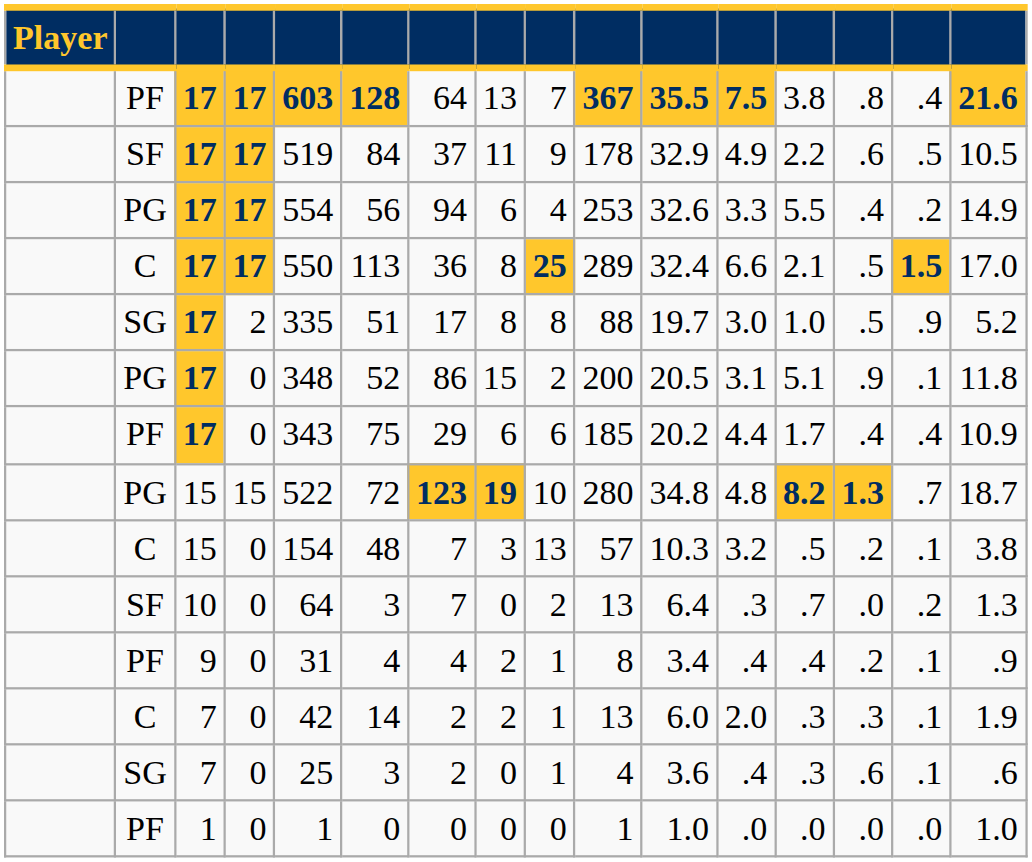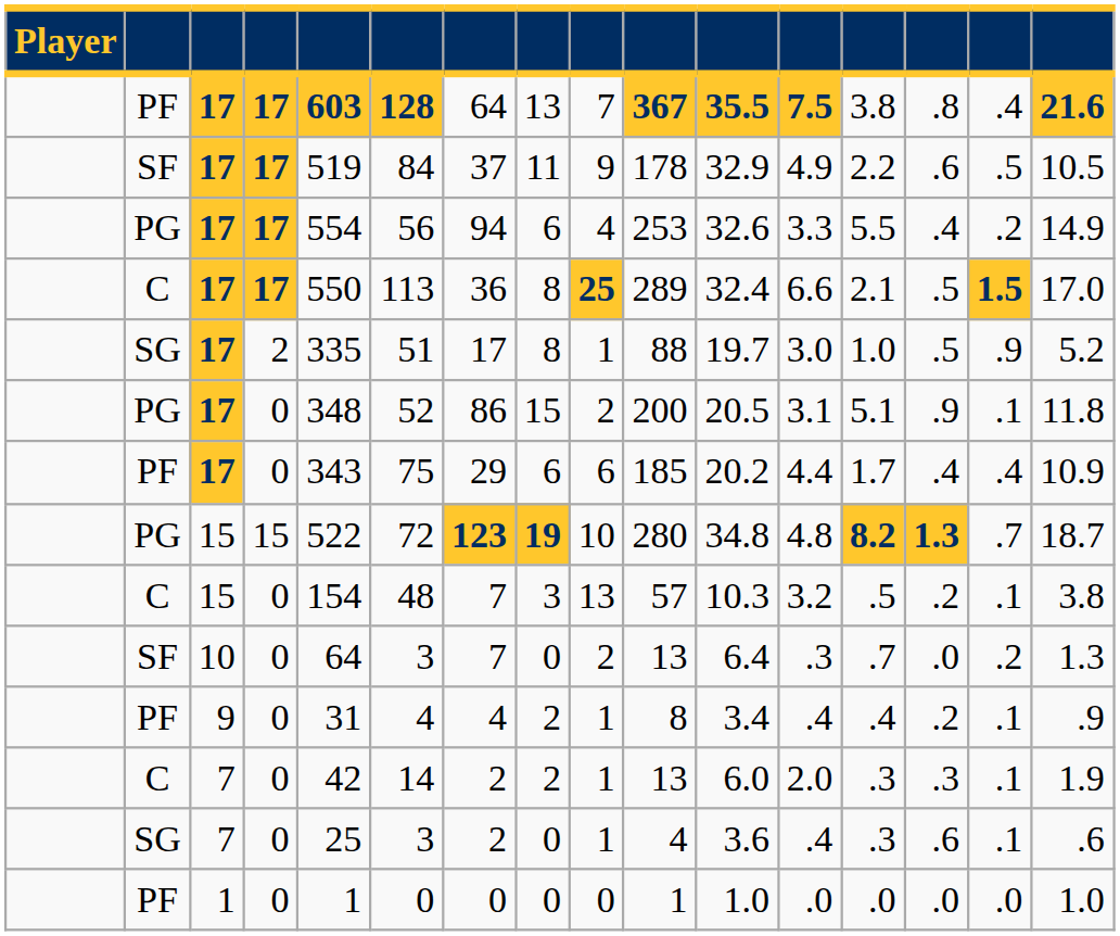 <table class="wikitable sortable" style="font-size: 95%; text-align:right;">
 <tr>
 <th style="background:#002d62; color:#FFC72C; border-top:#FFC72C 3px solid; border-bottom:#FFC72C 3px solid;">Player</th>
 <th style="background:#002d62; color:#FFC72C; border-top:#FFC72C 3px solid; border-bottom:#FFC72C 3px solid;"></th>
 <th style="background:#002d62; color:#FFC72C; border-top:#FFC72C 3px solid; border-bottom:#FFC72C 3px solid;"></th>
 <th style="background:#002d62; color:#FFC72C; border-top:#FFC72C 3px solid; border-bottom:#FFC72C 3px solid;"></th>
 <th style="background:#002d62; color:#FFC72C; border-top:#FFC72C 3px solid; border-bottom:#FFC72C 3px solid;"></th>
 <th style="background:#002d62; color:#FFC72C; border-top:#FFC72C 3px solid; border-bottom:#FFC72C 3px solid;"></th>
 <th style="background:#002d62; color:#FFC72C; border-top:#FFC72C 3px solid; border-bottom:#FFC72C 3px solid;"></th>
 <th style="background:#002d62; color:#FFC72C; border-top:#FFC72C 3px solid; border-bottom:#FFC72C 3px solid;"></th>
 <th style="background:#002d62; color:#FFC72C; border-top:#FFC72C 3px solid; border-bottom:#FFC72C 3px solid;"></th>
 <th style="background:#002d62; color:#FFC72C; border-top:#FFC72C 3px solid; border-bottom:#FFC72C 3px solid;"></th>
 <th style="background:#002d62; color:#FFC72C; border-top:#FFC72C 3px solid; border-bottom:#FFC72C 3px solid;"></th>
 <th style="background:#002d62; color:#FFC72C; border-top:#FFC72C 3px solid; border-bottom:#FFC72C 3px solid;"></th>
 <th style="background:#002d62; color:#FFC72C; border-top:#FFC72C 3px solid; border-bottom:#FFC72C 3px solid;"></th>
 <th style="background:#002d62; color:#FFC72C; border-top:#FFC72C 3px solid; border-bottom:#FFC72C 3px solid;"></th>
 <th style="background:#002d62; color:#FFC72C; border-top:#FFC72C 3px solid; border-bottom:#FFC72C 3px solid;"></th>
 <th style="background:#002d62; color:#FFC72C; border-top:#FFC72C 3px solid; border-bottom:#FFC72C 3px solid;"></th>
 </tr>
 <tr>
 <td style="text-align:left;"></td>
 <td style="text-align:center;">PF</td>
 <td style="background:#FFC72C; color:#002d62;"><strong>17</strong></td>
 <td style="background:#FFC72C; color:#002d62;"><strong>17</strong></td>
 <td style="background:#FFC72C; color:#002d62;"><strong>603</strong></td>
 <td style="background:#FFC72C; color:#002d62;"><strong>128</strong></td>
 <td>64</td>
 <td>13</td>
 <td>7</td>
 <td style="background:#FFC72C; color:#002d62;"><strong>367</strong></td>
 <td style="background:#FFC72C; color:#002d62;"><strong>35.5</strong></td>
 <td style="background:#FFC72C; color:#002d62;"><strong>7.5</strong></td>
 <td>3.8</td>
 <td>.8</td>
 <td>.4</td>
 <td style="background:#FFC72C; color:#002d62;"><strong>21.6</strong></td>
 </tr>
 <tr>
 <td style="text-align:left;"></td>
 <td style="text-align:center;">SF</td>
 <td style="background:#FFC72C; color:#002d62;"><strong>17</strong></td>
 <td style="background:#FFC72C; color:#002d62;"><strong>17</strong></td>
 <td>519</td>
 <td>84</td>
 <td>37</td>
 <td>11</td>
 <td>9</td>
 <td>178</td>
 <td>32.9</td>
 <td>4.9</td>
 <td>2.2</td>
 <td>.6</td>
 <td>.5</td>
 <td>10.5</td>
 </tr>
 <tr>
 <td style="text-align:left;"></td>
 <td style="text-align:center;">PG</td>
 <td style="background:#FFC72C; color:#002d62;"><strong>17</strong></td>
 <td style="background:#FFC72C; color:#002d62;"><strong>17</strong></td>
 <td>554</td>
 <td>56</td>
 <td>94</td>
 <td>6</td>
 <td>4</td>
 <td>253</td>
 <td>32.6</td>
 <td>3.3</td>
 <td>5.5</td>
 <td>.4</td>
 <td>.2</td>
 <td>14.9</td>
 </tr>
 <tr>
 <td style="text-align:left;"></td>
 <td style="text-align:center;">C</td>
 <td style="background:#FFC72C; color:#002d62;"><strong>17</strong></td>
 <td style="background:#FFC72C; color:#002d62;"><strong>17</strong></td>
 <td>550</td>
 <td>113</td>
 <td>36</td>
 <td>8</td>
 <td style="background:#FFC72C; color:#002d62;"><strong>25</strong></td>
 <td>289</td>
 <td>32.4</td>
 <td>6.6</td>
 <td>2.1</td>
 <td>.5</td>
 <td style="background:#FFC72C; color:#002d62;"><strong>1.5</strong></td>
 <td>17.0</td>
 </tr>
 <tr>
 <td style="text-align:left;"></td>
 <td style="text-align:center;">SG</td>
 <td style="background:#FFC72C; color:#002d62;"><strong>17</strong></td>
 <td>2</td>
 <td>335</td>
 <td>51</td>
 <td>17</td>
 <td>8</td>
-<td>8</td>
+<td>1</td>
 <td>88</td>
 <td>19.7</td>
 <td>3.0</td>
 <td>1.0</td>
 <td>.5</td>
 <td>.9</td>
 <td>5.2</td>
 </tr>
 <tr>
 <td style="text-align:left;"></td>
 <td style="text-align:center;">PG</td>
 <td style="background:#FFC72C; color:#002d62;"><strong>17</strong></td>
 <td>0</td>
 <td>348</td>
 <td>52</td>
 <td>86</td>
 <td>15</td>
 <td>2</td>
 <td>200</td>
 <td>20.5</td>
 <td>3.1</td>
 <td>5.1</td>
 <td>.9</td>
 <td>.1</td>
 <td>11.8</td>
 </tr>
 <tr>
 <td style="text-align:left;"></td>
 <td style="text-align:center;">PF</td>
 <td style="background:#FFC72C; color:#002d62;"><strong>17</strong></td>
 <td>0</td>
 <td>343</td>
 <td>75</td>
 <td>29</td>
 <td>6</td>
 <td>6</td>
 <td>185</td>
 <td>20.2</td>
 <td>4.4</td>
 <td>1.7</td>
 <td>.4</td>
 <td>.4</td>
 <td>10.9</td>
 </tr>
 <tr>
 <td style="text-align:left;"></td>
 <td style="text-align:center;">PG</td>
 <td>15</td>
 <td>15</td>
 <td>522</td>
 <td>72</td>
 <td style="background:#FFC72C; color:#002d62;"><strong>123</strong></td>
 <td style="background:#FFC72C; color:#002d62;"><strong>19</strong></td>
 <td>10</td>
 <td>280</td>
 <td>34.8</td>
 <td>4.8</td>
 <td style="background:#FFC72C; color:#002d62;"><strong>8.2</strong></td>
 <td style="background:#FFC72C; color:#002d62;"><strong>1.3</strong></td>
 <td>.7</td>
 <td>18.7</td>
 </tr>
 <tr>
 <td style="text-align:left;"></td>
 <td style="text-align:center;">C</td>
 <td>15</td>
 <td>0</td>
 <td>154</td>
 <td>48</td>
 <td>7</td>
 <td>3</td>
 <td>13</td>
 <td>57</td>
 <td>10.3</td>
 <td>3.2</td>
 <td>.5</td>
 <td>.2</td>
 <td>.1</td>
 <td>3.8</td>
 </tr>
 <tr>
 <td style="text-align:left;"></td>
 <td style="text-align:center;">SF</td>
 <td>10</td>
 <td>0</td>
 <td>64</td>
 <td>3</td>
 <td>7</td>
 <td>0</td>
 <td>2</td>
 <td>13</td>
 <td>6.4</td>
 <td>.3</td>
 <td>.7</td>
 <td>.0</td>
 <td>.2</td>
 <td>1.3</td>
 </tr>
 <tr>
 <td style="text-align:left;"></td>
 <td style="text-align:center;">PF</td>
 <td>9</td>
 <td>0</td>
 <td>31</td>
 <td>4</td>
 <td>4</td>
 <td>2</td>
 <td>1</td>
 <td>8</td>
 <td>3.4</td>
 <td>.4</td>
 <td>.4</td>
 <td>.2</td>
 <td>.1</td>
 <td>.9</td>
 </tr>
 <tr>
 <td style="text-align:left;"></td>
 <td style="text-align:center;">C</td>
 <td>7</td>
 <td>0</td>
 <td>42</td>
 <td>14</td>
 <td>2</td>
 <td>2</td>
 <td>1</td>
 <td>13</td>
 <td>6.0</td>
 <td>2.0</td>
 <td>.3</td>
 <td>.3</td>
 <td>.1</td>
 <td>1.9</td>
 </tr>
 <tr>
 <td style="text-align:left;"></td>
 <td style="text-align:center;">SG</td>
 <td>7</td>
 <td>0</td>
 <td>25</td>
 <td>3</td>
 <td>2</td>
 <td>0</td>
 <td>1</td>
 <td>4</td>
 <td>3.6</td>
 <td>.4</td>
 <td>.3</td>
 <td>.6</td>
 <td>.1</td>
 <td>.6</td>
 </tr>
 <tr>
 <td style="text-align:left;"></td>
 <td style="text-align:center;">PF</td>
 <td>1</td>
 <td>0</td>
 <td>1</td>
 <td>0</td>
 <td>0</td>
 <td>0</td>
 <td>0</td>
 <td>1</td>
 <td>1.0</td>
 <td>.0</td>
 <td>.0</td>
 <td>.0</td>
 <td>.0</td>
 <td>1.0</td>
 </tr>
 </table>
